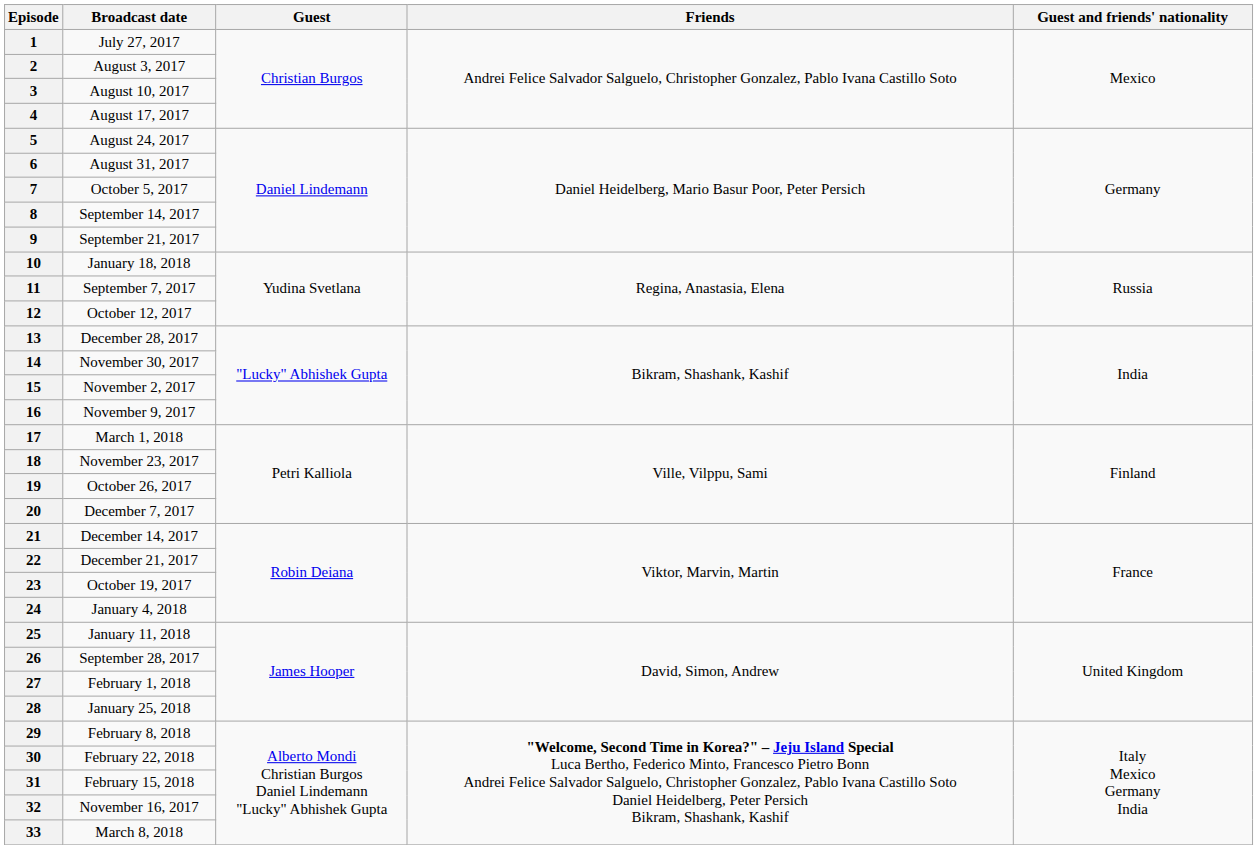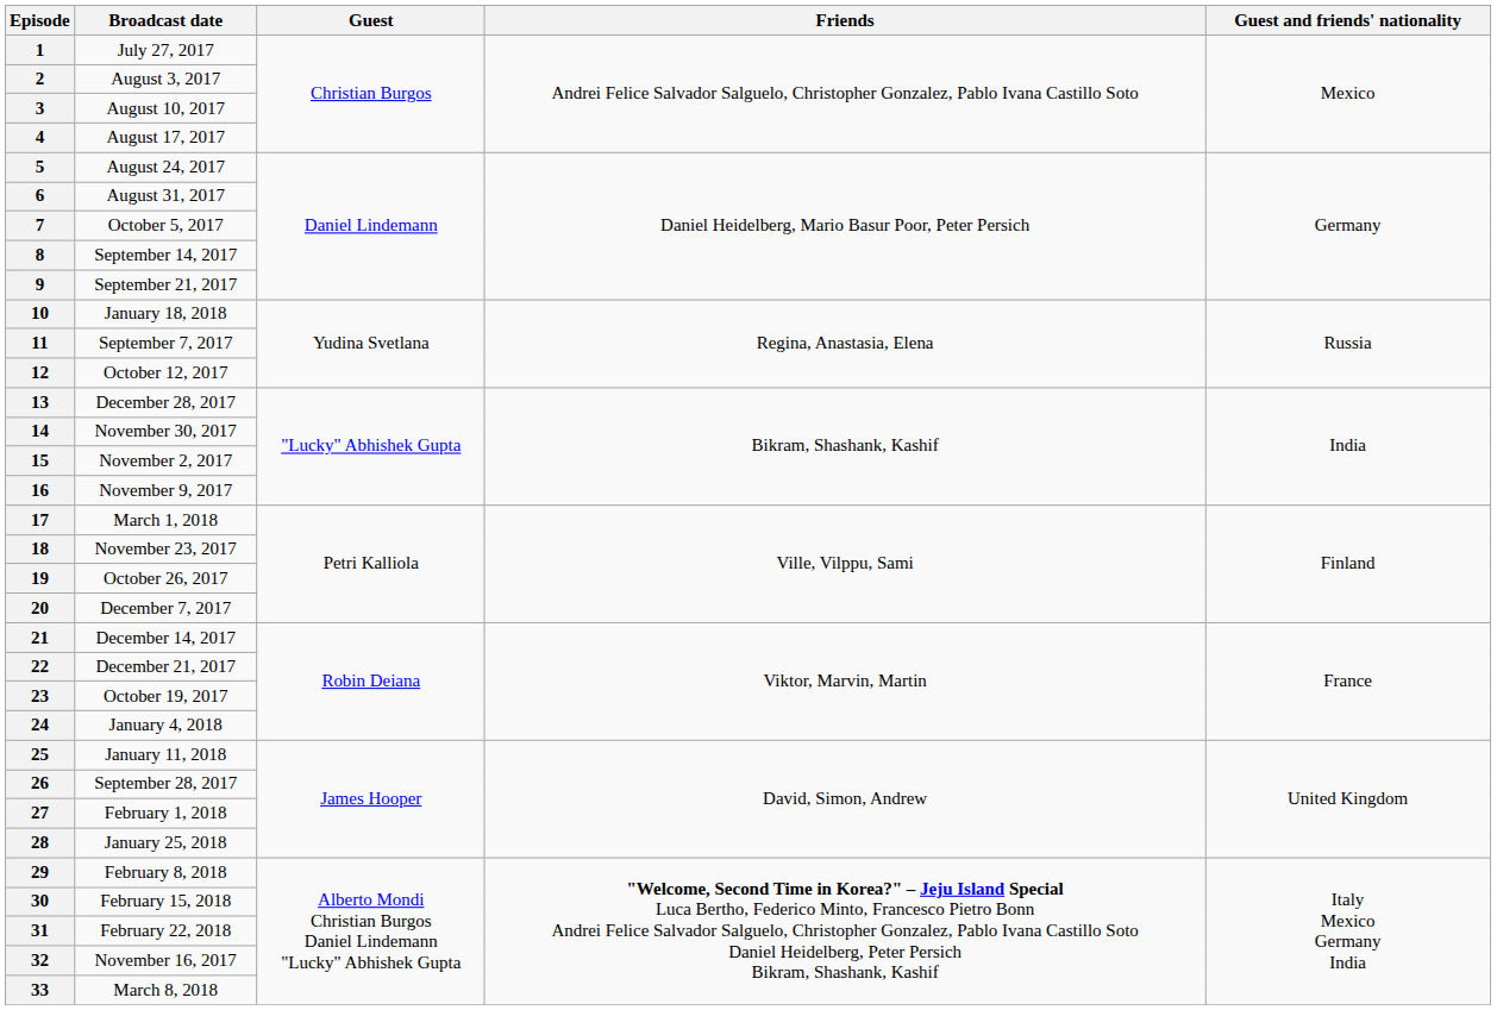 <table class="wikitable mw-collapsible" style="text-align:center; font-size:90%; width:95%;">
 <tr>
 <th width="1%">Episode</th>
 <th>Broadcast date</th>
 <th>Guest</th>
 <th>Friends</th>
 <th>Guest and friends' nationality</th>
 </tr>
 <tr>
 <th>1</th>
 <td>July 27, 2017</td>
 <td rowspan="4"><a href='#'>Christian Burgos</a></td>
 <td rowspan="4">Andrei Felice Salvador Salguelo, Christopher Gonzalez, Pablo Ivana Castillo Soto</td>
 <td rowspan="4">Mexico</td>
 </tr>
 <tr>
 <th>2</th>
 <td>August 3, 2017</td>
 </tr>
 <tr>
 <th>3</th>
 <td>August 10, 2017</td>
 </tr>
 <tr>
 <th>4</th>
 <td>August 17, 2017</td>
 </tr>
 <tr>
 <th>5</th>
 <td>August 24, 2017</td>
 <td rowspan="5"><a href='#'>Daniel Lindemann</a></td>
 <td rowspan="5">Daniel Heidelberg, Mario Basur Poor, Peter Persich</td>
 <td rowspan="5">Germany</td>
 </tr>
 <tr>
 <th>6</th>
 <td>August 31, 2017</td>
 </tr>
 <tr>
 <th>7</th>
 <td>October 5, 2017</td>
 </tr>
 <tr>
 <th>8</th>
 <td>September 14, 2017</td>
 </tr>
 <tr>
 <th>9</th>
 <td>September 21, 2017</td>
 </tr>
 <tr>
 <th>10</th>
 <td>January 18, 2018</td>
 <td rowspan="3">Yudina Svetlana</td>
 <td rowspan="3">Regina, Anastasia, Elena</td>
 <td rowspan="3">Russia</td>
 </tr>
 <tr>
 <th>11</th>
 <td>September 7, 2017</td>
 </tr>
 <tr>
 <th>12</th>
 <td>October 12, 2017</td>
 </tr>
 <tr>
 <th>13</th>
 <td>December 28, 2017</td>
 <td rowspan="4"><a href='#'>"Lucky" Abhishek Gupta</a></td>
 <td rowspan="4">Bikram, Shashank, Kashif</td>
 <td rowspan="4">India</td>
 </tr>
 <tr>
 <th>14</th>
 <td>November 30, 2017</td>
 </tr>
 <tr>
 <th>15</th>
 <td>November 2, 2017</td>
 </tr>
 <tr>
 <th>16</th>
 <td>November 9, 2017</td>
 </tr>
 <tr>
 <th>17</th>
 <td>March 1, 2018</td>
 <td rowspan="4">Petri Kalliola</td>
 <td rowspan="4">Ville, Vilppu, Sami</td>
 <td rowspan="4">Finland</td>
 </tr>
 <tr>
 <th>18</th>
 <td>November 23, 2017</td>
 </tr>
 <tr>
 <th>19</th>
 <td>October 26, 2017</td>
 </tr>
 <tr>
 <th>20</th>
 <td>December 7, 2017</td>
 </tr>
 <tr>
 <th>21</th>
 <td>December 14, 2017</td>
 <td rowspan="4"><a href='#'>Robin Deiana</a></td>
 <td rowspan="4">Viktor, Marvin, Martin</td>
 <td rowspan="4">France</td>
 </tr>
 <tr>
 <th>22</th>
 <td>December 21, 2017</td>
 </tr>
 <tr>
 <th>23</th>
 <td>October 19, 2017</td>
 </tr>
 <tr>
 <th>24</th>
 <td>January 4, 2018</td>
 </tr>
 <tr>
 <th>25</th>
 <td>January 11, 2018</td>
 <td rowspan="4"><a href='#'>James Hooper</a></td>
 <td rowspan="4">David, Simon, Andrew</td>
 <td rowspan="4">United Kingdom</td>
 </tr>
 <tr>
 <th>26</th>
 <td>September 28, 2017</td>
 </tr>
 <tr>
 <th>27</th>
 <td>February 1, 2018</td>
 </tr>
 <tr>
 <th>28</th>
 <td>January 25, 2018</td>
 </tr>
 <tr>
 <th>29</th>
 <td>February 8, 2018</td>
 <td rowspan="5"><a href='#'>Alberto Mondi</a><br>Christian Burgos<br>Daniel Lindemann<br>"Lucky" Abhishek Gupta</td>
 <td rowspan="5"><strong>"Welcome, Second Time in Korea?" – <a href='#'>Jeju Island</a> Special</strong><br>Luca Bertho, Federico Minto, Francesco Pietro Bonn<br>Andrei Felice Salvador Salguelo, Christopher Gonzalez, Pablo Ivana Castillo Soto<br>Daniel Heidelberg, Peter Persich<br>Bikram, Shashank, Kashif</td>
 <td rowspan="5">Italy<br>Mexico<br>Germany<br>India</td>
 </tr>
 <tr>
 <th>30</th>
-<td>February 22, 2018</td>
+<td>February 15, 2018</td>
 </tr>
 <tr>
 <th>31</th>
-<td>February 15, 2018</td>
+<td>February 22, 2018</td>
 </tr>
 <tr>
 <th>32</th>
 <td>November 16, 2017</td>
 </tr>
 <tr>
 <th>33</th>
 <td>March 8, 2018</td>
 </tr>
 </table>
